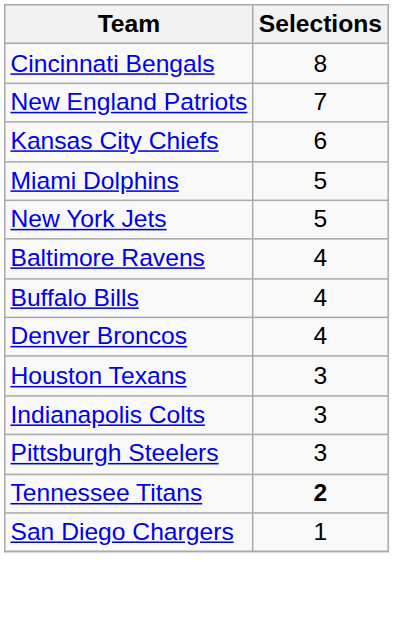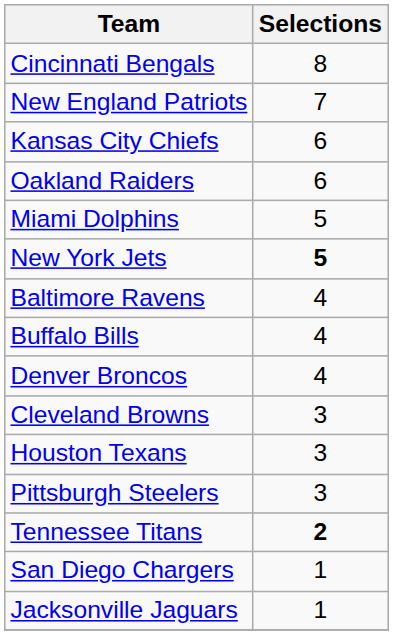 <table class="wikitable sortable">
 <tr>
 <th>Team</th>
 <th>Selections</th>
 </tr>
 <tr>
 <td><a href='#'>Cincinnati Bengals</a></td>
 <td align=center>8</td>
 </tr>
 <tr>
 <td><a href='#'>New England Patriots</a></td>
 <td align=center>7</td>
 </tr>
 <tr>
 <td><a href='#'>Kansas City Chiefs</a></td>
 <td align=center>6</td>
 </tr>
 <tr>
+<td><a href='#'>Oakland Raiders</a></td>
+<td align=center>6</td>
+</tr>
+<tr>
 <td><a href='#'>Miami Dolphins</a></td>
 <td align=center>5</td>
 </tr>
 <tr>
 <td><a href='#'>New York Jets</a></td>
-<td align=center>5</td>
+<td align=center><strong>5</strong></td>
 </tr>
 <tr>
 <td><a href='#'>Baltimore Ravens</a></td>
 <td align=center>4</td>
 </tr>
 <tr>
 <td><a href='#'>Buffalo Bills</a></td>
 <td align=center>4</td>
 </tr>
 <tr>
 <td><a href='#'>Denver Broncos</a></td>
 <td align=center>4</td>
 </tr>
 <tr>
-<td><a href='#'>Houston Texans</a></td>
+<td><a href='#'>Cleveland Browns</a></td>
 <td align=center>3</td>
 </tr>
 <tr>
-<td><a href='#'>Indianapolis Colts</a></td>
+<td><a href='#'>Houston Texans</a></td>
 <td align=center>3</td>
 </tr>
 <tr>
 <td><a href='#'>Pittsburgh Steelers</a></td>
 <td align=center>3</td>
 </tr>
 <tr>
 <td><a href='#'>Tennessee Titans</a></td>
 <td align=center><strong>2</strong></td>
 </tr>
 <tr>
 <td><a href='#'>San Diego Chargers</a></td>
 <td align=center>1</td>
 </tr>
 <tr>
+<td><a href='#'>Jacksonville Jaguars</a></td>
+<td align=center>1</td>
+</tr>
+<tr>
 </tr>
 </table>
